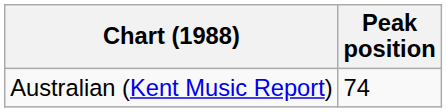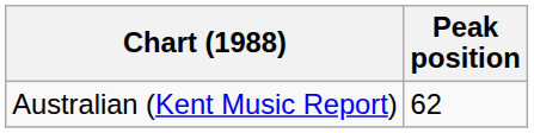 <table class="wikitable sortable plainrowheaders">
 <tr>
 <th scope="col">Chart (1988)</th>
 <th scope="col">Peak<br>position</th>
 </tr>
 <tr>
 <td>Australian (<a href='#'>Kent Music Report</a>)</td>
-<td>74</td>
+<td>62</td>
 </tr>
 </table>
